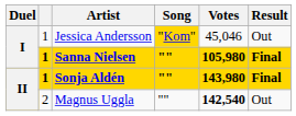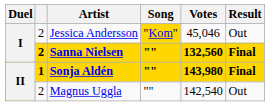 <table class="sortable wikitable" style="margin: 1em auto 1em auto;">
 <tr>
 <th class="unsortable">Duel</th>
 <th class="unsortable"></th>
 <th>Artist</th>
 <th>Song</th>
 <th>Votes</th>
 <th class="unsortable">Result</th>
 </tr>
 <tr>
 <th rowspan="2">I</th>
-<td align="center">1</td>
+<td align="center">2</td>
 <td><a href='#'>Jessica Andersson</a></td>
 <td style="background: gold;">"<a href='#'><span>Kom</span></a>"</td>
 <td align="center">45,046</td>
 <td>Out</td>
 </tr>
 <tr style="background:gold;">
-<td align="center"><strong>1</strong></td>
+<td align="center"><strong>2</strong></td>
 <td><strong><a href='#'>Sanna Nielsen</a></strong></td>
 <td><strong>""</strong></td>
-<td align="center"><strong>105,980</strong></td>
+<td align="center"><strong>132,560</strong></td>
 <td><strong>Final</strong></td>
 </tr>
 <tr style="background:gold;">
 <th rowspan="2">II</th>
 <td align="center"><strong>1</strong></td>
 <td><strong><a href='#'>Sonja Aldén</a></strong></td>
 <td><strong>""</strong></td>
 <td align="center"><strong>143,980</strong></td>
 <td><strong>Final</strong></td>
 </tr>
 <tr>
 <td align="center">2</td>
 <td><a href='#'>Magnus Uggla</a></td>
 <td>""</td>
-<td align="center"><strong>142,540</strong></td>
+<td align="center">142,540</td>
 <td>Out</td>
 </tr>
 </table>
